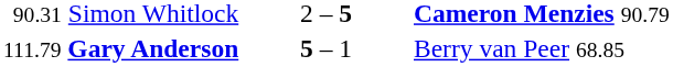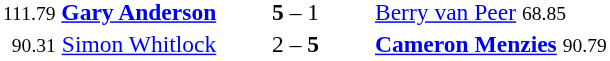 <table style="text-align:center">
 <tr>
 <th width=223></th>
 <th width=100></th>
 <th width=223></th>
 </tr>
 <tr>
+<td align=right><small>111.79</small> <strong><a href='#'>Gary Anderson</a></strong> </td>
+<td><strong>5</strong> – 1</td>
+<td align=left> <a href='#'>Berry van Peer</a> <small>68.85</small></td>
+</tr>
+<tr>
 <td align=right><small>90.31</small> <a href='#'>Simon Whitlock</a> </td>
 <td>2 – <strong>5</strong></td>
 <td align=left> <strong><a href='#'>Cameron Menzies</a></strong> <small>90.79</small></td>
 </tr>
-<tr>
-<td align=right><small>111.79</small> <strong><a href='#'>Gary Anderson</a></strong> </td>
-<td><strong>5</strong> – 1</td>
-<td align=left> <a href='#'>Berry van Peer</a> <small>68.85</small></td>
-</tr>
 </table>
